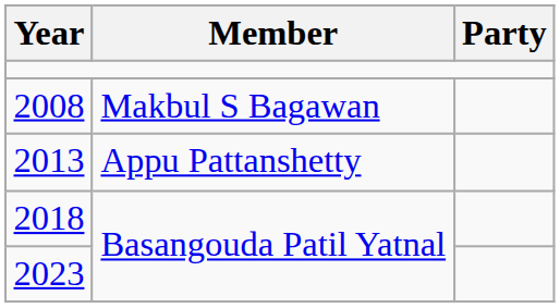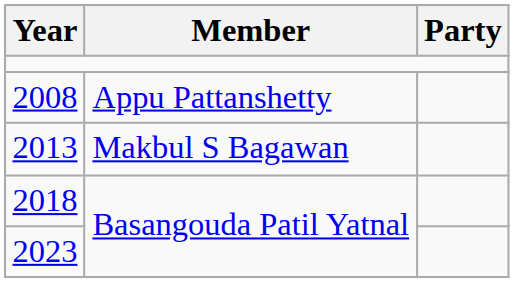 <table class="wikitable">
 <tr>
 <th>Year</th>
 <th>Member</th>
 <th colspan="2">Party</th>
 </tr>
 <tr>
 <td colspan="4"></td>
 </tr>
 <tr>
 <td><a href='#'>2008</a></td>
-<td><a href='#'>Makbul S Bagawan</a></td>
+<td><a href='#'>Appu Pattanshetty</a></td>
 <td></td>
 </tr>
 <tr>
 <td><a href='#'>2013</a></td>
-<td><a href='#'>Appu Pattanshetty</a></td>
+<td><a href='#'>Makbul S Bagawan</a></td>
 <td></td>
 </tr>
 <tr>
 <td><a href='#'>2018</a></td>
 <td rowspan="2"><a href='#'>Basangouda Patil Yatnal</a></td>
 <td></td>
 </tr>
 <tr>
 <td><a href='#'>2023</a></td>
 </tr>
 </table>
